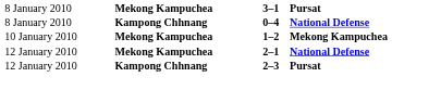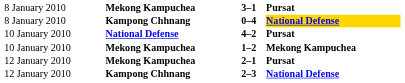 <table width=50% cellspacing=1>
 <tr>
 <th></th>
 <th></th>
 <th></th>
 </tr>
 <tr>
 <td>8 January 2010</td>
 <td align=left><strong>Mekong Kampuchea</strong></td>
 <td align=left><strong>3–1</strong></td>
 <td><strong>Pursat</strong></td>
 </tr>
 <tr>
 <td>8 January 2010</td>
 <td align=left><strong>Kampong Chhnang</strong></td>
 <td align=left><strong>0–4</strong></td>
-<td><strong><a href='#'>National Defense</a></strong></td>
+<td style="background: gold;"><strong><a href='#'>National Defense</a></strong></td>
+</tr>
+<tr>
+<td>10 January 2010</td>
+<td align=left><strong><a href='#'>National Defense</a></strong></td>
+<td align=left><strong>4–2</strong></td>
+<td><strong>Pursat</strong></td>
 </tr>
 <tr>
 <td>10 January 2010</td>
 <td align=left><strong>Mekong Kampuchea</strong></td>
 <td align=left><strong>1–2</strong></td>
 <td><strong>Mekong Kampuchea</strong></td>
 </tr>
 <tr>
 <td>12 January 2010</td>
 <td align=left><strong>Mekong Kampuchea</strong></td>
 <td align=left><strong>2–1</strong></td>
-<td><strong><a href='#'>National Defense</a></strong></td>
+<td><strong>Pursat</strong></td>
 </tr>
 <tr>
 <td>12 January 2010</td>
 <td align=left><strong>Kampong Chhnang</strong></td>
 <td align=left><strong>2–3</strong></td>
-<td><strong>Pursat</strong></td>
+<td><strong><a href='#'>National Defense</a></strong></td>
 </tr>
 </table>
